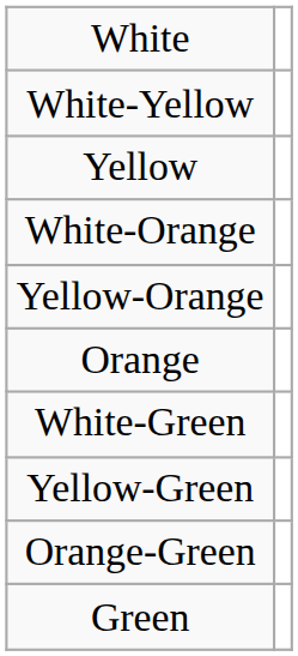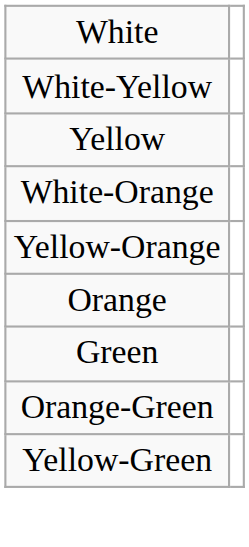 <table class="wikitable" style="float:right; text-align:center;">
 <tr>
 <td>White</td>
 <td style="background:white;"></td>
 </tr>
 <tr>
 <td>White-Yellow</td>
 <td style="background:white;"></td>
 </tr>
 <tr>
 <td>Yellow</td>
 <td style="background:white;"></td>
 </tr>
 <tr>
 <td>White-Orange</td>
 <td style="background:white;"></td>
 </tr>
 <tr>
 <td>Yellow-Orange</td>
 <td style="background:white;"></td>
 </tr>
 <tr>
 <td>Orange</td>
 <td style="background:white;"></td>
 </tr>
 <tr>
-<td>White-Green</td>
-<td style="background:white;"></td>
-</tr>
-<tr>
-<td>Yellow-Green</td>
+<td>Green</td>
 <td style="background:white;"></td>
 </tr>
 <tr>
 <td>Orange-Green</td>
 <td style="background:white;"></td>
 </tr>
 <tr>
-<td>Green</td>
+<td>Yellow-Green</td>
 <td style="background:white;"></td>
 </tr>
 </table>
